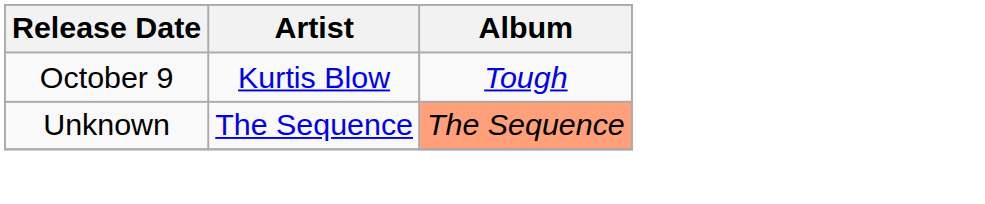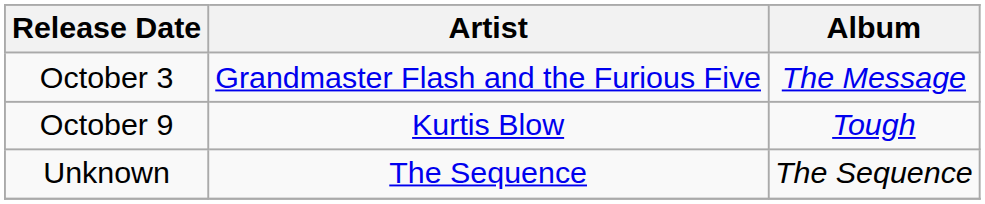 <table class="wikitable" style="text-align:center;">
 <tr>
 <th scope="col">Release Date</th>
 <th scope="col">Artist</th>
 <th scope="col">Album</th>
+</tr>
+<tr>
+<td>October 3</td>
+<td><a href='#'>Grandmaster Flash and the Furious Five</a></td>
+<td><em><a href='#'>The Message</a></em></td>
 </tr>
 <tr>
 <td>October 9</td>
 <td><a href='#'>Kurtis Blow</a></td>
 <td><em><a href='#'>Tough</a></em></td>
 </tr>
 <tr>
 <td>Unknown</td>
 <td><a href='#'>The Sequence</a></td>
-<td style="background: lightsalmon;"><em>The Sequence</em></td>
+<td><em>The Sequence</em></td>
 </tr>
 <tr>
 </tr>
 </table>
